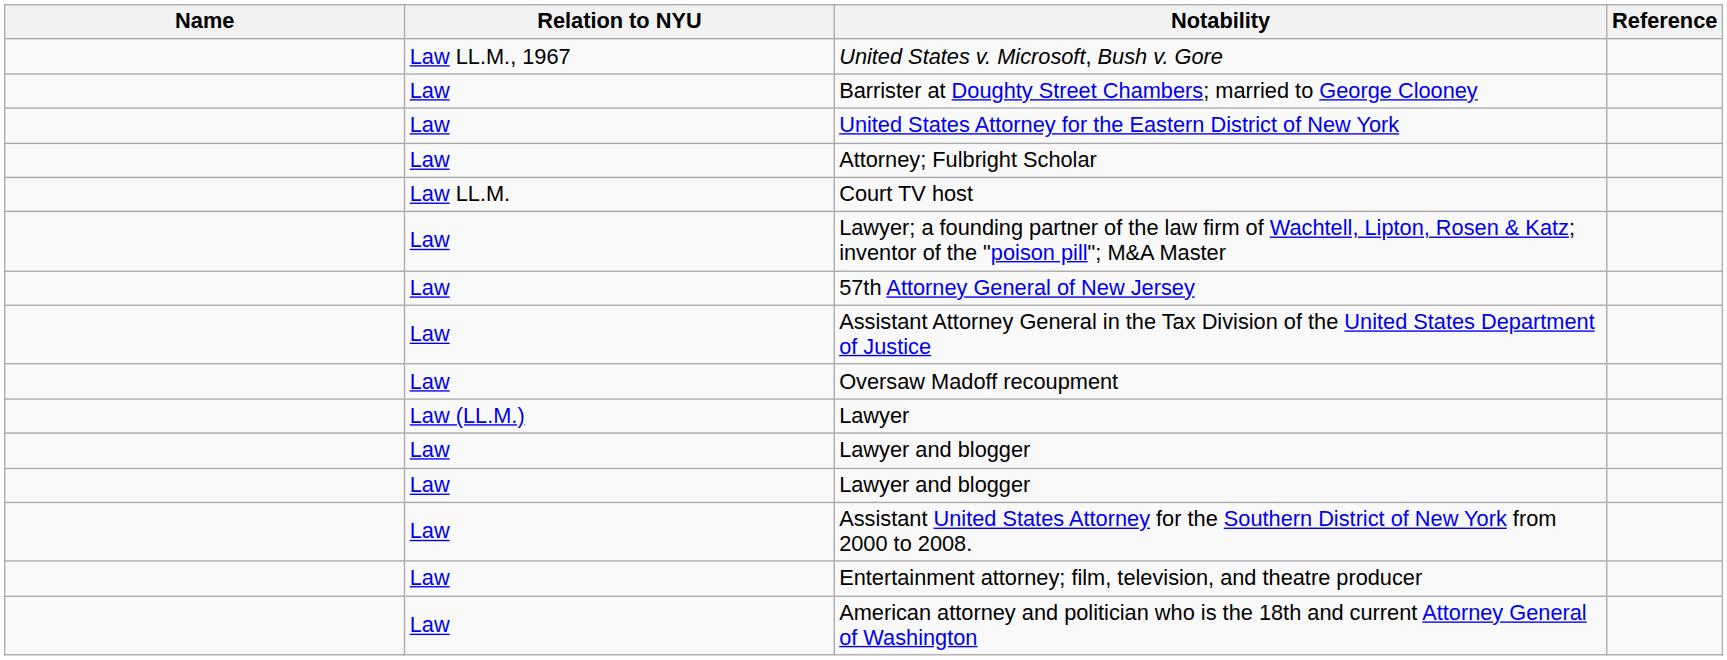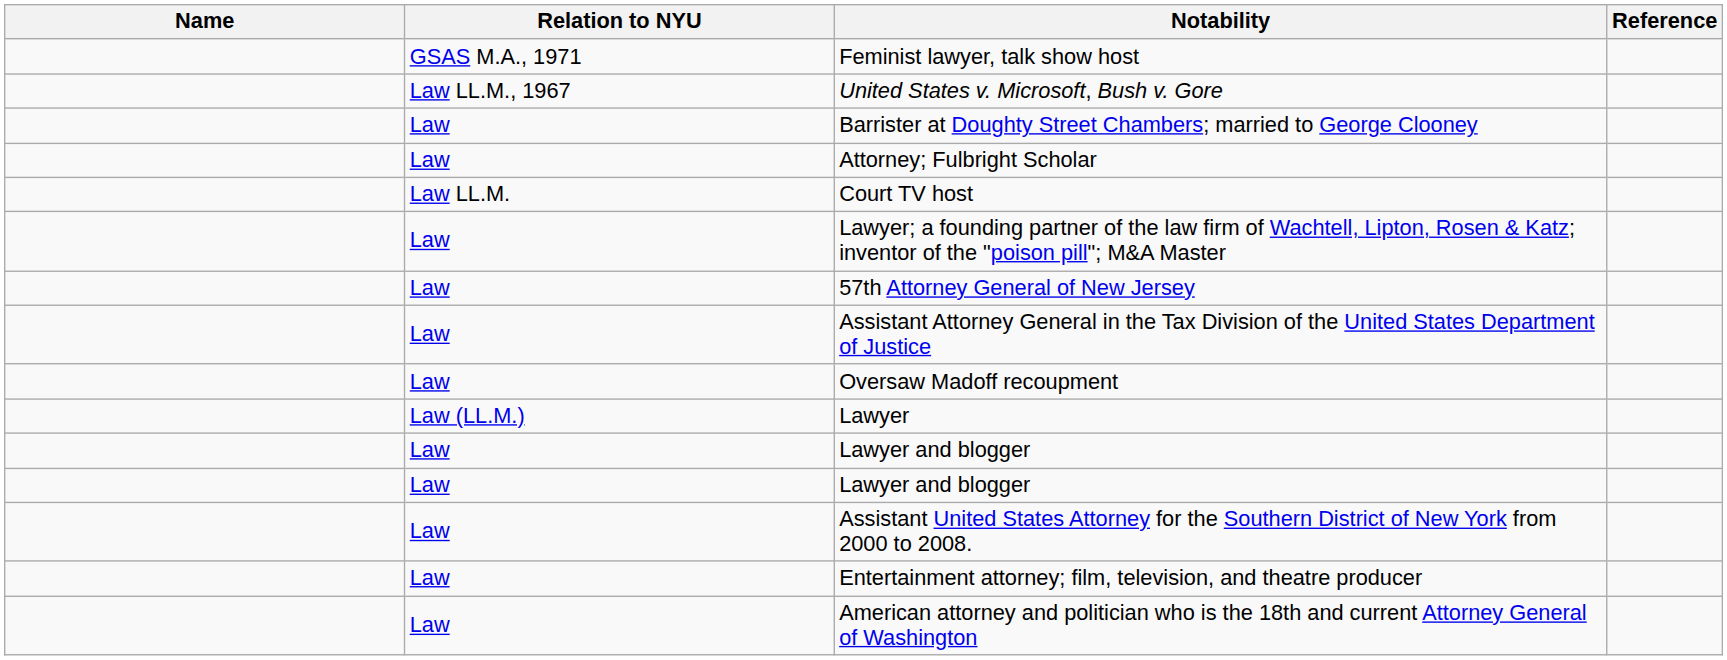 <table class="wikitable sortable" style="width:100%">
 <tr>
 <th style="width:*;">Name</th>
 <th style="width:25%;">Relation to NYU</th>
 <th style="width:45%;">Notability</th>
 <th style="width:5%;" class="unsortable">Reference</th>
+</tr>
+<tr>
+<td></td>
+<td><a href='#'>GSAS</a> M.A., 1971</td>
+<td>Feminist lawyer, talk show host</td>
+<td style="text-align:center;"></td>
 </tr>
 <tr>
 <td></td>
 <td><a href='#'>Law</a> LL.M., 1967</td>
 <td><em>United States v. Microsoft</em>, <em>Bush v. Gore</em></td>
 <td style="text-align:center;"></td>
 </tr>
 <tr>
 <td></td>
 <td><a href='#'>Law</a></td>
 <td>Barrister at <a href='#'>Doughty Street Chambers</a>; married to <a href='#'>George Clooney</a></td>
-<td style="text-align:center;"></td>
-</tr>
-<tr>
-<td></td>
-<td><a href='#'>Law</a></td>
-<td><a href='#'>United States Attorney for the Eastern District of New York</a></td>
 <td style="text-align:center;"></td>
 </tr>
 <tr>
 <td></td>
 <td><a href='#'>Law</a></td>
 <td>Attorney; Fulbright Scholar</td>
 <td style="text-align:center;"></td>
 </tr>
 <tr>
 <td></td>
 <td><a href='#'>Law</a> LL.M.</td>
 <td>Court TV host</td>
 <td style="text-align:center;"></td>
 </tr>
 <tr>
 <td></td>
 <td><a href='#'>Law</a></td>
 <td>Lawyer; a founding partner of the law firm of <a href='#'>Wachtell, Lipton, Rosen & Katz</a>; inventor of the "<a href='#'>poison pill</a>"; M&A Master</td>
 <td style="text-align:center;"></td>
 </tr>
 <tr>
 <td></td>
 <td><a href='#'>Law</a></td>
 <td>57th <a href='#'>Attorney General of New Jersey</a></td>
 <td style="text-align:center;"></td>
 </tr>
 <tr>
 <td></td>
 <td><a href='#'>Law</a></td>
 <td>Assistant Attorney General in the Tax Division of the <a href='#'>United States Department of Justice</a></td>
 <td style="text-align:center;"></td>
 </tr>
 <tr>
 <td></td>
 <td><a href='#'>Law</a></td>
 <td>Oversaw Madoff recoupment</td>
 <td style="text-align:center;"></td>
 </tr>
 <tr>
 <td></td>
 <td><a href='#'>Law (LL.M.)</a></td>
 <td>Lawyer</td>
 <td style="text-align:center;"></td>
 </tr>
 <tr>
 <td></td>
 <td><a href='#'>Law</a></td>
 <td>Lawyer and blogger</td>
 <td style="text-align:center;"></td>
 </tr>
 <tr>
 <td></td>
 <td><a href='#'>Law</a></td>
 <td>Lawyer and blogger</td>
 <td style="text-align:center;"></td>
 </tr>
 <tr>
 <td></td>
 <td><a href='#'>Law</a></td>
 <td>Assistant <a href='#'>United States Attorney</a> for the <a href='#'>Southern District of New York</a> from 2000 to 2008.</td>
 <td style="text-align:center;"></td>
 </tr>
 <tr>
 <td></td>
 <td><a href='#'>Law</a></td>
 <td>Entertainment attorney; film, television, and theatre producer</td>
 <td style="text-align:center;"></td>
 </tr>
 <tr>
 <td></td>
 <td><a href='#'>Law</a></td>
 <td>American attorney and politician who is the 18th and current <a href='#'>Attorney General of Washington</a></td>
 <td style="text-align:center;"></td>
 </tr>
 </table>
